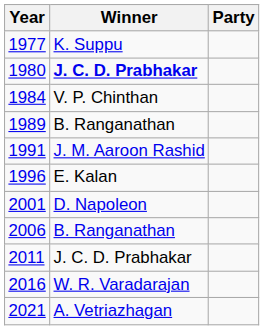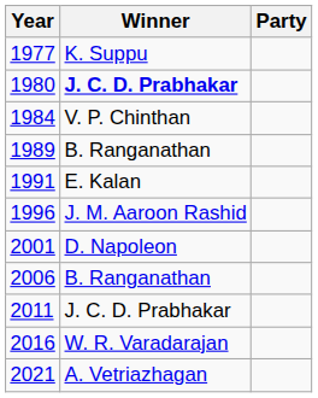 <table class="wikitable sortable">
 <tr>
 <th>Year</th>
 <th>Winner</th>
 <th colspan="2">Party</th>
 </tr>
 <tr>
 <td><a href='#'>1977</a></td>
 <td><a href='#'>K. Suppu</a></td>
 <td></td>
 </tr>
 <tr>
 <td><a href='#'>1980</a></td>
 <td><strong><a href='#'>J. C. D. Prabhakar</a></strong></td>
 <td></td>
 </tr>
 <tr>
 <td><a href='#'>1984</a></td>
 <td>V. P. Chinthan</td>
 <td></td>
 </tr>
 <tr>
 <td><a href='#'>1989</a></td>
 <td>B. Ranganathan</td>
 </tr>
 <tr>
 <td><a href='#'>1991</a></td>
-<td><a href='#'>J. M. Aaroon Rashid</a></td>
+<td>E. Kalan</td>
 <td></td>
 </tr>
 <tr>
 <td><a href='#'>1996</a></td>
-<td>E. Kalan</td>
+<td><a href='#'>J. M. Aaroon Rashid</a></td>
 <td></td>
 </tr>
 <tr>
 <td><a href='#'>2001</a></td>
 <td><a href='#'>D. Napoleon</a></td>
 <td></td>
 </tr>
 <tr>
 <td><a href='#'>2006</a></td>
 <td><a href='#'>B. Ranganathan</a></td>
 </tr>
 <tr>
 <td><a href='#'>2011</a></td>
 <td>J. C. D. Prabhakar</td>
 <td></td>
 </tr>
 <tr>
 <td><a href='#'>2016</a></td>
 <td><a href='#'>W. R. Varadarajan</a></td>
 <td></td>
 </tr>
 <tr>
 <td><a href='#'>2021</a></td>
 <td><a href='#'>A. Vetriazhagan</a></td>
 </tr>
 </table>
